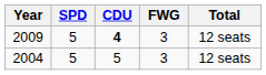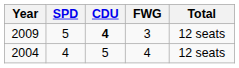 <table class="wikitable" width="300">
 <tr>
 <th>Year</th>
 <th><a href='#'>SPD</a></th>
 <th><a href='#'>CDU</a></th>
 <th>FWG</th>
 <th>Total</th>
 </tr>
 <tr align="center">
 <td>2009</td>
 <td>5</td>
 <td><strong>4</strong></td>
 <td>3</td>
 <td>12 seats</td>
 </tr>
 <tr align="center">
 <td>2004</td>
+<td>4</td>
 <td>5</td>
-<td>5</td>
-<td>3</td>
+<td>4</td>
 <td>12 seats</td>
 </tr>
 </table>
